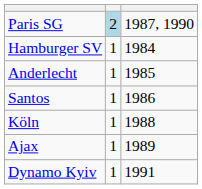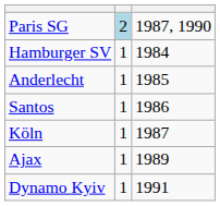 <table class="wikitable plainrowheaders sortable" style="text-align:center">
 <tr>
 <th></th>
 <th></th>
 <th></th>
 </tr>
 <tr>
 <td align="left"> <a href='#'>Paris SG</a></td>
 <td style="background: lightblue;">2</td>
 <td align="left">1987, 1990</td>
 </tr>
 <tr>
 <td align="left"> <a href='#'>Hamburger SV</a></td>
 <td>1</td>
 <td align="left">1984</td>
 </tr>
 <tr>
 <td align="left"> <a href='#'>Anderlecht</a></td>
 <td>1</td>
 <td align="left">1985</td>
 </tr>
 <tr>
 <td align="left"> <a href='#'>Santos</a></td>
 <td>1</td>
 <td align="left">1986</td>
 </tr>
 <tr>
 <td align="left"> <a href='#'>Köln</a></td>
 <td>1</td>
-<td align="left">1988</td>
+<td align="left">1987</td>
 </tr>
 <tr>
 <td align="left"> <a href='#'>Ajax</a></td>
 <td>1</td>
 <td align="left">1989</td>
 </tr>
 <tr>
 <td align="left"> <a href='#'>Dynamo Kyiv</a></td>
 <td>1</td>
 <td align="left">1991</td>
 </tr>
 </table>
